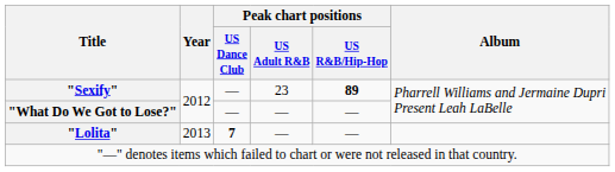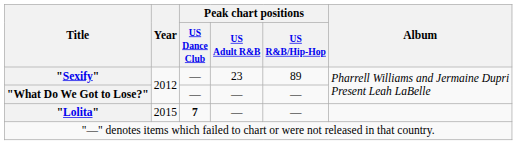 <table class="wikitable plainrowheaders">
 <tr>
 <th scope="col" rowspan="2">Title</th>
 <th scope="col" rowspan="2">Year</th>
 <th scope="col" colspan="3">Peak chart positions</th>
 <th scope="col" rowspan="2">Album</th>
 </tr>
 <tr>
 <th scope="col"><small><a href='#'>US<br>Dance<br>Club</a><br></small></th>
 <th scope="col"><small><a href='#'>US<br>Adult R&B</a><br></small></th>
 <th scope="col"><small><a href='#'>US<br>R&B/Hip-Hop</a><br></small></th>
 </tr>
 <tr>
 <th scope="row">"<a href='#'>Sexify</a>"</th>
 <td rowspan="2">2012</td>
 <td align="center">—</td>
 <td align="center">23</td>
-<td align="center"><strong>89</strong></td>
+<td align="center">89</td>
 <td rowspan="2"><em>Pharrell Williams and Jermaine Dupri<br> Present Leah LaBelle</em></td>
 </tr>
 <tr>
 <th scope="row">"What Do We Got to Lose?"</th>
 <td align="center">—</td>
 <td align="center">—</td>
 <td align="center">—</td>
 </tr>
 <tr>
 <th scope="row">"<a href='#'>Lolita</a>"</th>
-<td>2013</td>
+<td>2015</td>
 <td align="center"><strong>7</strong></td>
 <td align="center">—</td>
 <td align="center">—</td>
 <td></td>
 </tr>
 <tr>
 <td colspan="8" align="center">"—" denotes items which failed to chart or were not released in that country.</td>
 </tr>
 </table>
